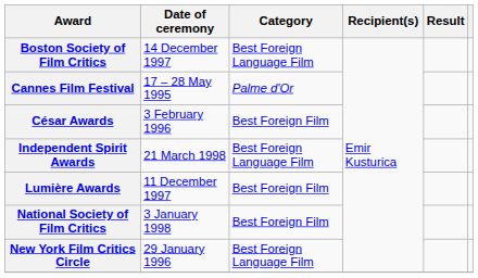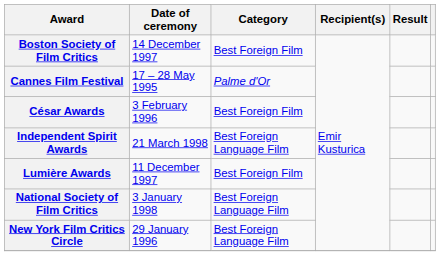 <table class="wikitable plainrowheaders sortable">
 <tr>
 <th scope="col">Award</th>
 <th scope="col">Date of ceremony</th>
 <th scope="col">Category</th>
 <th scope="col">Recipient(s)</th>
 <th scope="col">Result</th>
 <th scope="col" class="unsortable"></th>
 </tr>
 <tr>
 <th scope="row"><a href='#'>Boston Society of Film Critics</a></th>
 <td rowspan="1"><a href='#'>14 December 1997</a></td>
-<td><a href='#'>Best Foreign Language Film</a></td>
+<td><a href='#'>Best Foreign Film</a></td>
 <td rowspan="7"><a href='#'>Emir Kusturica</a></td>
 <td></td>
 <td rowspan="1"></td>
 </tr>
 <tr>
 <th scope="row"><a href='#'>Cannes Film Festival</a></th>
 <td rowspan="1"><a href='#'>17 – 28 May 1995</a></td>
 <td><em><a href='#'>Palme d'Or</a></em></td>
 <td></td>
 <td rowspan="1"></td>
 </tr>
 <tr>
 <th scope="row"><a href='#'>César Awards</a></th>
 <td rowspan="1"><a href='#'>3 February 1996</a></td>
 <td><a href='#'>Best Foreign Film</a></td>
 <td></td>
 <td rowspan="1"></td>
 </tr>
 <tr>
 <th scope="row"><a href='#'>Independent Spirit Awards</a></th>
 <td rowspan="1"><a href='#'>21 March 1998</a></td>
 <td><a href='#'>Best Foreign Language Film</a></td>
 <td></td>
 <td rowspan="1"></td>
 </tr>
 <tr>
 <th scope="row"><a href='#'>Lumière Awards</a></th>
 <td rowspan="1"><a href='#'>11 December 1997</a></td>
 <td><a href='#'>Best Foreign Film</a></td>
 <td></td>
 <td rowspan="1"></td>
 </tr>
 <tr>
 <th scope="row"><a href='#'>National Society of Film Critics</a></th>
 <td rowspan="1"><a href='#'>3 January 1998</a></td>
-<td><a href='#'>Best Foreign Film</a></td>
+<td><a href='#'>Best Foreign Language Film</a></td>
 <td></td>
 <td rowspan="1"></td>
 </tr>
 <tr>
 <th scope="row"><a href='#'>New York Film Critics Circle</a></th>
 <td rowspan="1"><a href='#'>29 January 1996</a></td>
 <td><a href='#'>Best Foreign Language Film</a></td>
 <td></td>
 <td rowspan="1"></td>
 </tr>
 <tr>
 </tr>
 </table>
